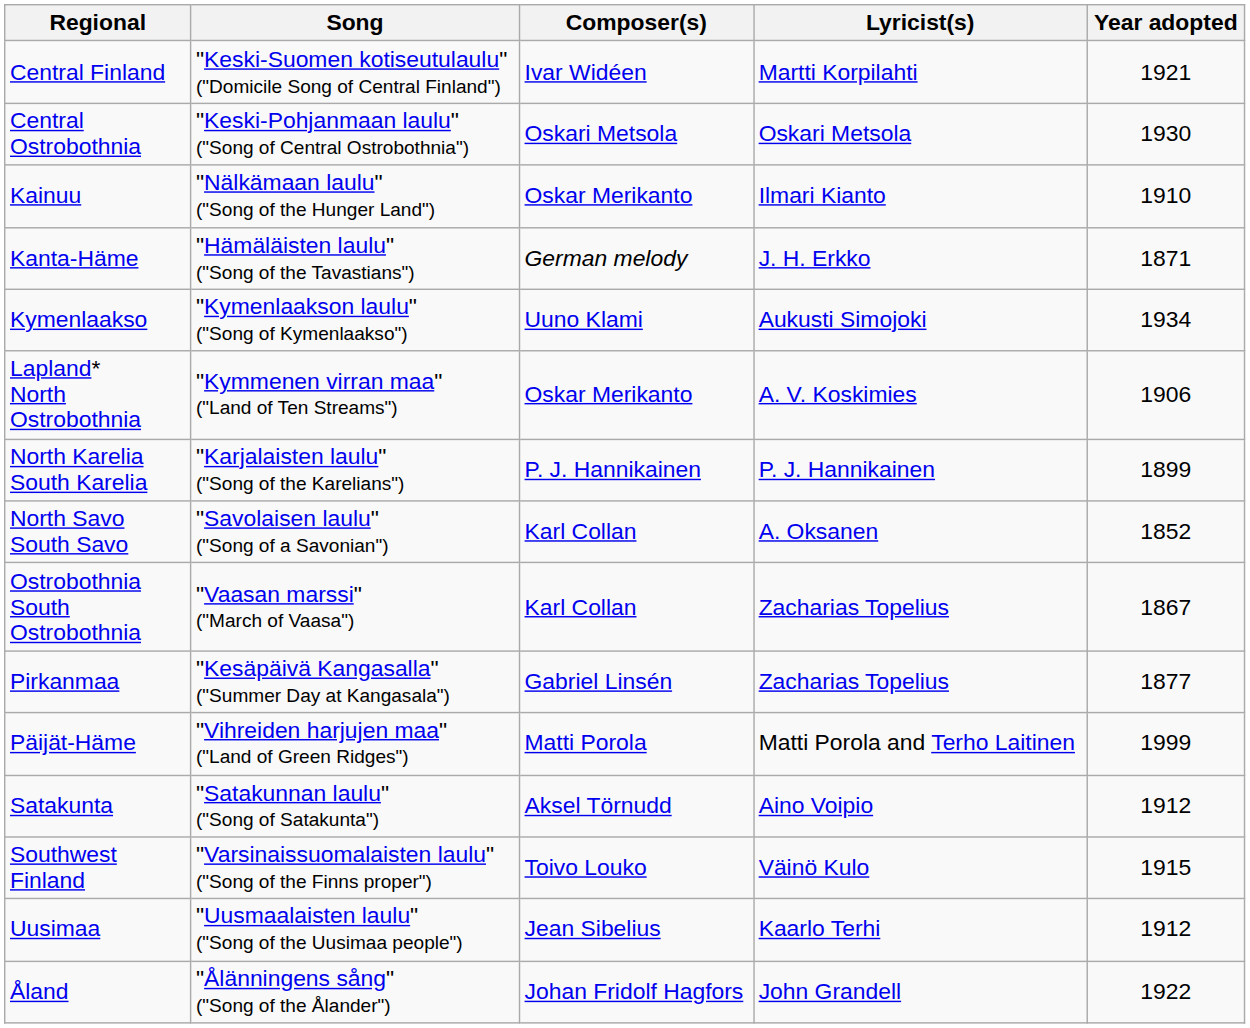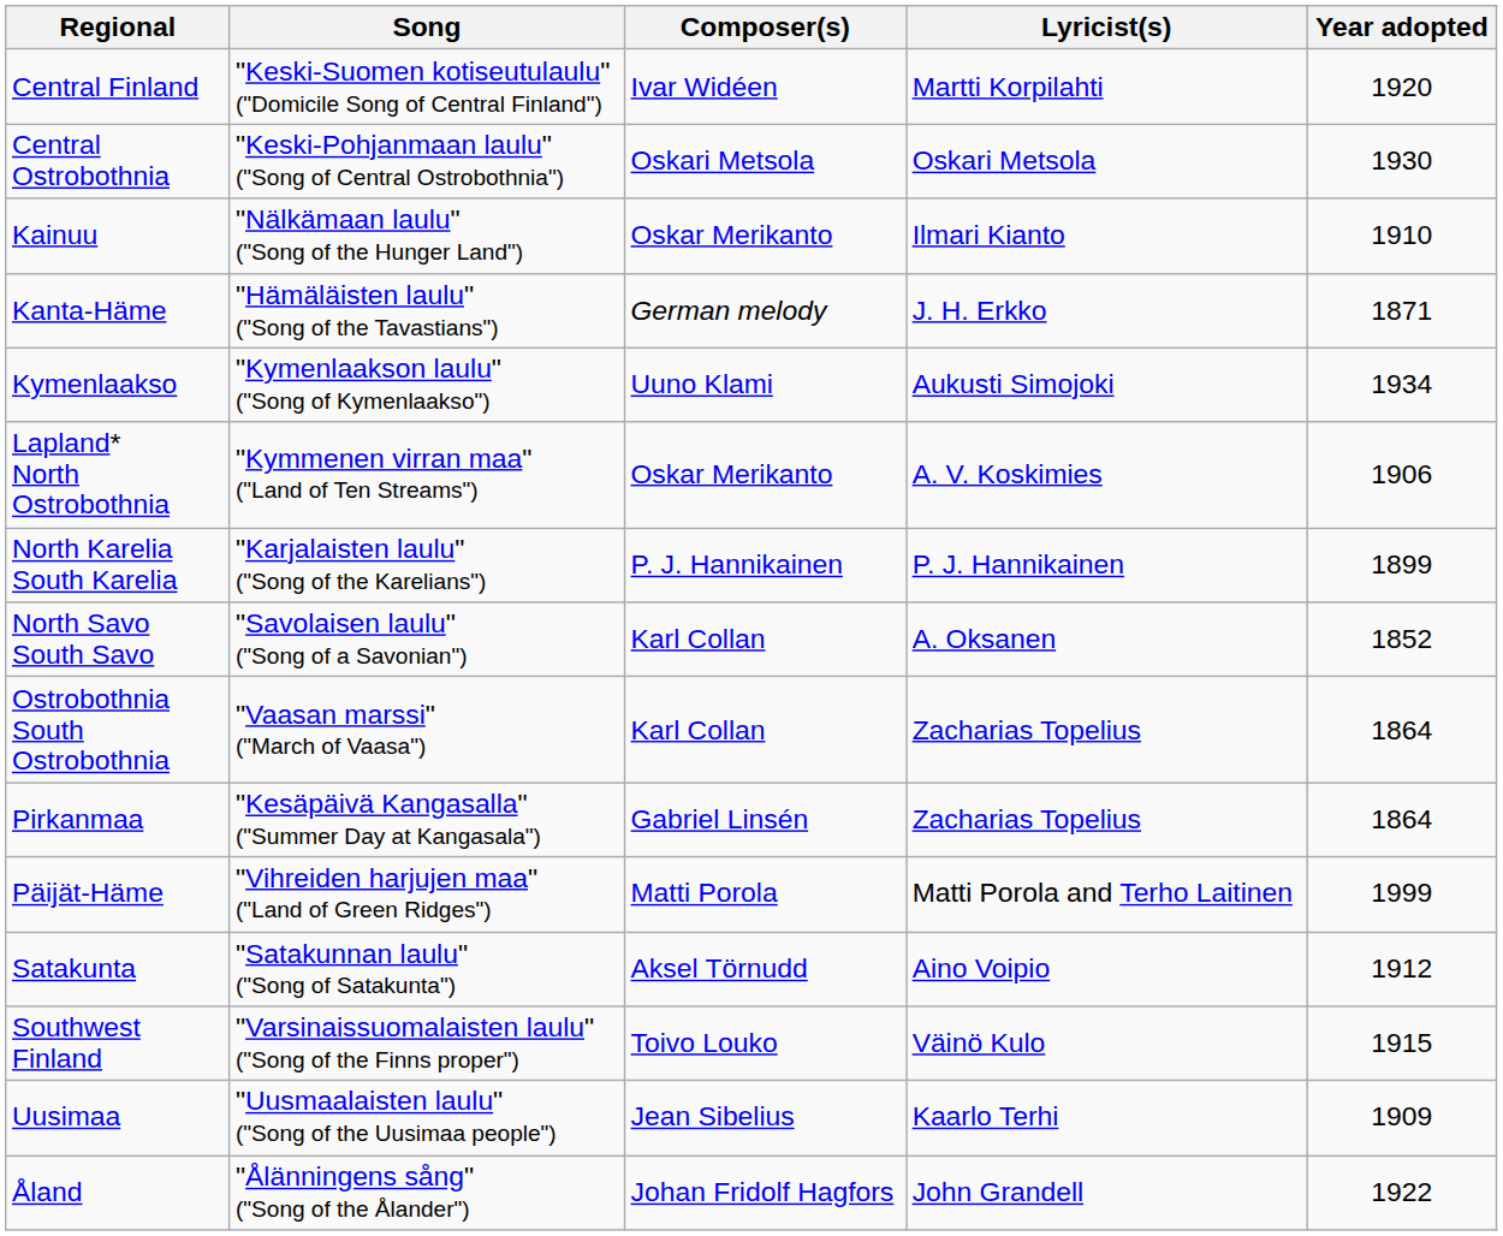 <table class="wikitable sortable plainrowheaders">
 <tr>
 <th scope="col" style="width:15%;">Regional</th>
 <th scope="col">Song</th>
 <th scope="col">Composer(s)</th>
 <th scope="col">Lyricist(s)</th>
 <th scope="col">Year adopted</th>
 </tr>
 <tr>
 <td> <a href='#'>Central Finland</a></td>
 <td>"<a href='#'>Keski-Suomen kotiseutulaulu</a>"<br><small>("Domicile Song of Central Finland")</small></td>
 <td><a href='#'>Ivar Widéen</a></td>
 <td><a href='#'>Martti Korpilahti</a></td>
-<td align="center">1921</td>
+<td align="center">1920</td>
 </tr>
 <tr>
 <td> <a href='#'>Central Ostrobothnia</a></td>
 <td>"<a href='#'>Keski-Pohjanmaan laulu</a>"<br><small>("Song of Central Ostrobothnia")</small></td>
 <td><a href='#'>Oskari Metsola</a></td>
 <td><a href='#'>Oskari Metsola</a></td>
 <td align="center">1930</td>
 </tr>
 <tr>
 <td> <a href='#'>Kainuu</a></td>
 <td>"<a href='#'>Nälkämaan laulu</a>"<br><small>("Song of the Hunger Land")</small></td>
 <td><a href='#'>Oskar Merikanto</a></td>
 <td><a href='#'>Ilmari Kianto</a></td>
 <td align="center">1910</td>
 </tr>
 <tr>
 <td> <a href='#'>Kanta-Häme</a></td>
 <td>"<a href='#'>Hämäläisten laulu</a>"<br><small>("Song of the Tavastians")</small></td>
 <td><em>German melody</em></td>
 <td><a href='#'>J. H. Erkko</a></td>
 <td align="center">1871</td>
 </tr>
 <tr>
 <td> <a href='#'>Kymenlaakso</a></td>
 <td>"<a href='#'>Kymenlaakson laulu</a>"<br><small>("Song of Kymenlaakso")</small></td>
 <td><a href='#'>Uuno Klami</a></td>
 <td><a href='#'>Aukusti Simojoki</a></td>
 <td align="center">1934</td>
 </tr>
 <tr>
 <td> <a href='#'>Lapland</a>*<br> <a href='#'>North Ostrobothnia</a></td>
 <td>"<a href='#'>Kymmenen virran maa</a>"<br><small>("Land of Ten Streams")</small></td>
 <td><a href='#'>Oskar Merikanto</a></td>
 <td><a href='#'>A. V. Koskimies</a></td>
 <td align="center">1906</td>
 </tr>
 <tr>
 <td> <a href='#'>North Karelia</a><br> <a href='#'>South Karelia</a></td>
 <td>"<a href='#'>Karjalaisten laulu</a>"<br><small>("Song of the Karelians")</small></td>
 <td><a href='#'>P. J. Hannikainen</a></td>
 <td><a href='#'>P. J. Hannikainen</a></td>
 <td align="center">1899</td>
 </tr>
 <tr>
 <td> <a href='#'>North Savo</a><br> <a href='#'>South Savo</a></td>
 <td>"<a href='#'>Savolaisen laulu</a>"<br><small>("Song of a Savonian")</small></td>
 <td><a href='#'>Karl Collan</a></td>
 <td><a href='#'>A. Oksanen</a></td>
 <td align="center">1852</td>
 </tr>
 <tr>
 <td> <a href='#'>Ostrobothnia</a><br> <a href='#'>South Ostrobothnia</a></td>
 <td>"<a href='#'>Vaasan marssi</a>"<br><small>("March of Vaasa")</small></td>
 <td><a href='#'>Karl Collan</a></td>
 <td><a href='#'>Zacharias Topelius</a></td>
-<td align="center">1867</td>
+<td align="center">1864</td>
 </tr>
 <tr>
 <td> <a href='#'>Pirkanmaa</a></td>
 <td>"<a href='#'>Kesäpäivä Kangasalla</a>"<br><small>("Summer Day at Kangasala")</small></td>
 <td><a href='#'>Gabriel Linsén</a></td>
 <td><a href='#'>Zacharias Topelius</a></td>
-<td align="center">1877</td>
+<td align="center">1864</td>
 </tr>
 <tr>
 <td> <a href='#'>Päijät-Häme</a></td>
 <td>"<a href='#'>Vihreiden harjujen maa</a>"<br><small>("Land of Green Ridges")</small></td>
 <td><a href='#'>Matti Porola</a></td>
 <td>Matti Porola and <a href='#'>Terho Laitinen</a></td>
 <td align="center">1999</td>
 </tr>
 <tr>
 <td> <a href='#'>Satakunta</a></td>
 <td>"<a href='#'>Satakunnan laulu</a>"<br><small>("Song of Satakunta")</small></td>
 <td><a href='#'>Aksel Törnudd</a></td>
 <td><a href='#'>Aino Voipio</a></td>
 <td align="center">1912</td>
 </tr>
 <tr>
 <td> <a href='#'>Southwest Finland</a></td>
 <td>"<a href='#'>Varsinaissuomalaisten laulu</a>"<br><small>("Song of the Finns proper")</small></td>
 <td><a href='#'>Toivo Louko</a></td>
 <td><a href='#'>Väinö Kulo</a></td>
 <td align="center">1915</td>
 </tr>
 <tr>
 <td> <a href='#'>Uusimaa</a></td>
 <td>"<a href='#'>Uusmaalaisten laulu</a>"<br><small>("Song of the Uusimaa people")</small></td>
 <td><a href='#'>Jean Sibelius</a></td>
 <td><a href='#'>Kaarlo Terhi</a></td>
-<td align="center">1912</td>
+<td align="center">1909</td>
 </tr>
 <tr>
 <td> <a href='#'>Åland</a></td>
 <td>"<a href='#'>Ålänningens sång</a>"<br><small>("Song of the Ålander")</small></td>
 <td><a href='#'>Johan Fridolf Hagfors</a></td>
 <td><a href='#'>John Grandell</a></td>
 <td align="center">1922</td>
 </tr>
 </table>
